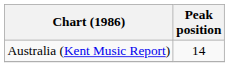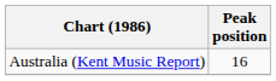 <table class="wikitable">
 <tr>
 <th>Chart (1986)</th>
 <th>Peak<br>position</th>
 </tr>
 <tr>
 <td>Australia (<a href='#'>Kent Music Report</a>)</td>
-<td align="center">14</td>
+<td align="center">16</td>
 </tr>
 <tr>
 </tr>
 </table>
